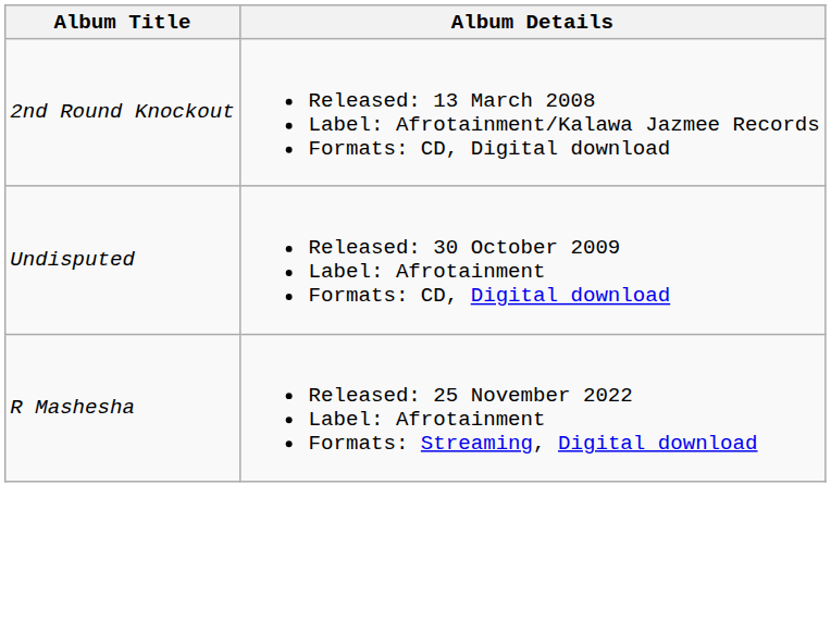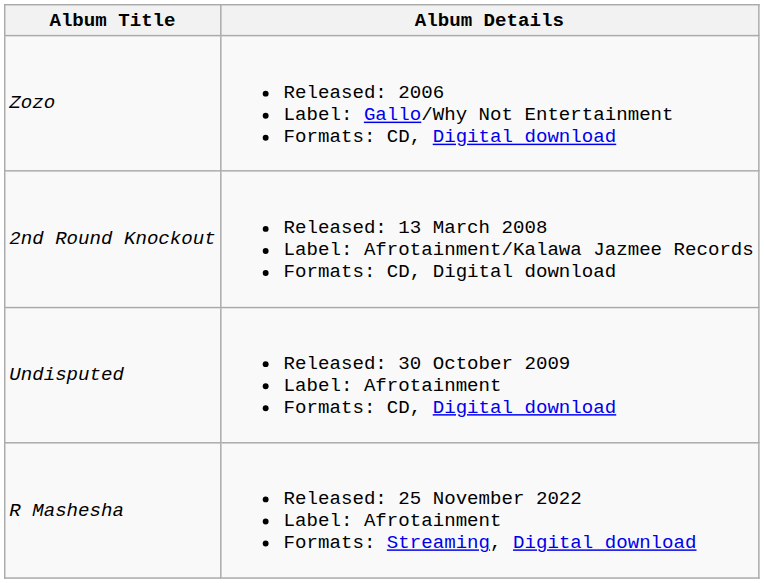 <table class="wikitable">
 <tr>
 <th>Album Title</th>
 <th>Album Details</th>
+</tr>
+<tr>
+<td><em>Zozo</em></td>
+<td><br><ul><li>Released: 2006</li><li>Label: <a href='#'>Gallo</a>/Why Not Entertainment</li><li>Formats: CD, <a href='#'>Digital download</a></li></ul></td>
 </tr>
 <tr>
 <td><em>2nd Round Knockout</em></td>
 <td><br><ul><li>Released: 13 March 2008</li><li>Label: Afrotainment/Kalawa Jazmee Records</li><li>Formats: CD, Digital download</li></ul></td>
 </tr>
 <tr>
 <td><em>Undisputed</em></td>
 <td><br><ul><li>Released: 30 October 2009</li><li>Label: Afrotainment</li><li>Formats: CD, <a href='#'>Digital download</a></li></ul></td>
 </tr>
 <tr>
 <td><em>R Mashesha</em></td>
 <td><br><ul><li>Released: 25 November 2022</li><li>Label: Afrotainment</li><li>Formats: <a href='#'>Streaming</a>, <a href='#'>Digital download</a></li></ul></td>
 </tr>
 </table>
